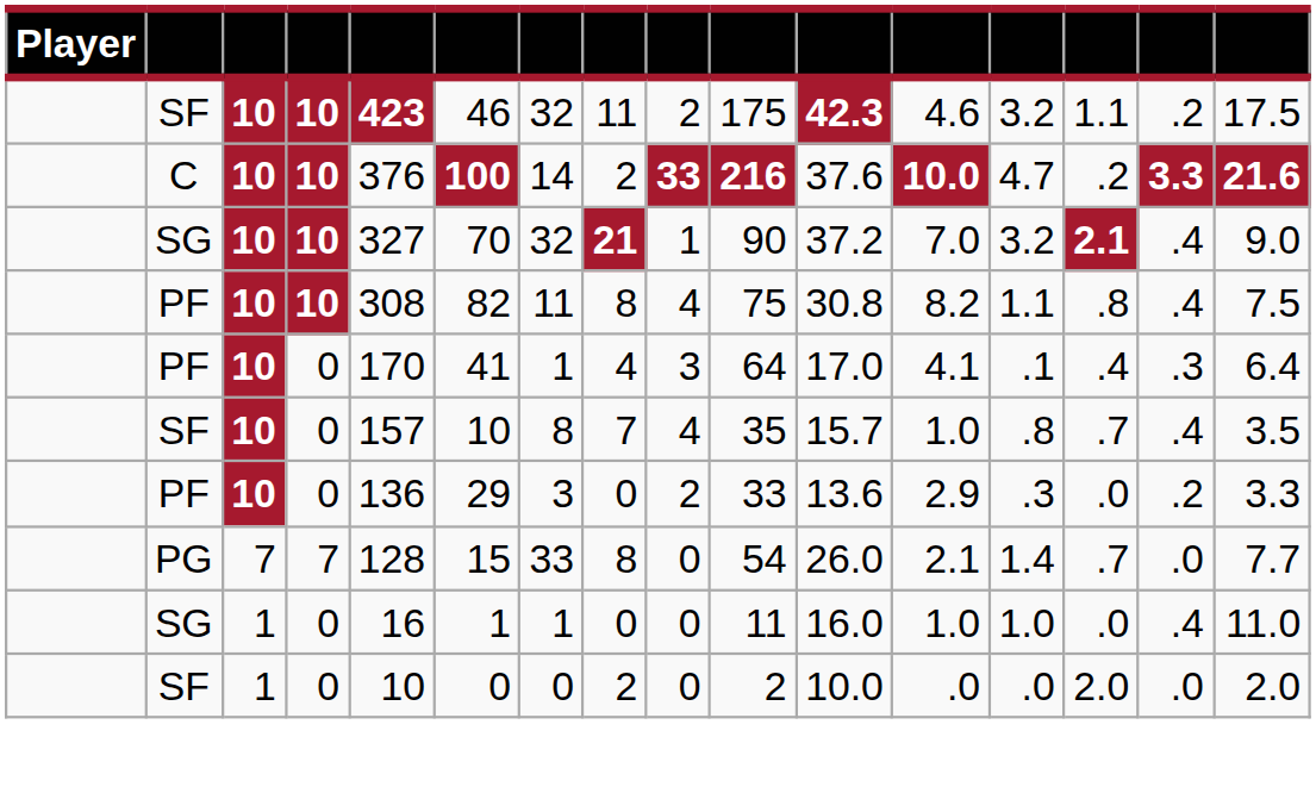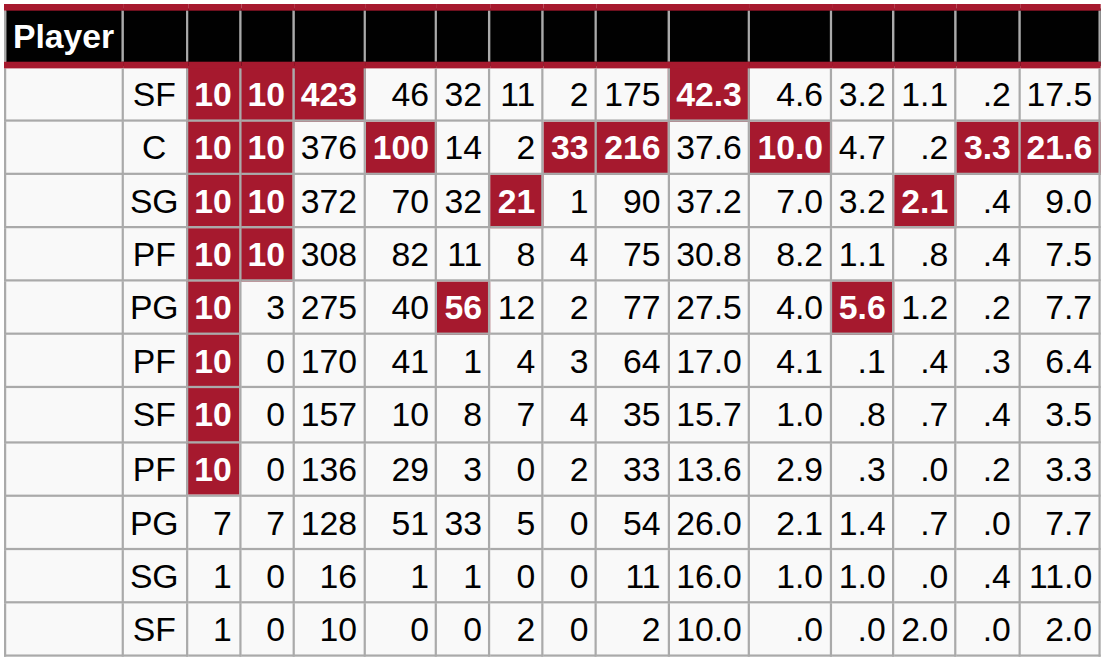 <table class="wikitable sortable" style="font-size: 95%; text-align:right;">
 <tr>
 <th style="background:#010101; color:#FFFFFF; border-top:#A6192E 3px solid; border-bottom:#A6192E 3px solid;">Player</th>
 <th style="background:#010101; color:#FFFFFF; border-top:#A6192E 3px solid; border-bottom:#A6192E 3px solid;"></th>
 <th style="background:#010101; color:#FFFFFF; border-top:#A6192E 3px solid; border-bottom:#A6192E 3px solid;"></th>
 <th style="background:#010101; color:#FFFFFF; border-top:#A6192E 3px solid; border-bottom:#A6192E 3px solid;"></th>
 <th style="background:#010101; color:#FFFFFF; border-top:#A6192E 3px solid; border-bottom:#A6192E 3px solid;"></th>
 <th style="background:#010101; color:#FFFFFF; border-top:#A6192E 3px solid; border-bottom:#A6192E 3px solid;"></th>
 <th style="background:#010101; color:#FFFFFF; border-top:#A6192E 3px solid; border-bottom:#A6192E 3px solid;"></th>
 <th style="background:#010101; color:#FFFFFF; border-top:#A6192E 3px solid; border-bottom:#A6192E 3px solid;"></th>
 <th style="background:#010101; color:#FFFFFF; border-top:#A6192E 3px solid; border-bottom:#A6192E 3px solid;"></th>
 <th style="background:#010101; color:#FFFFFF; border-top:#A6192E 3px solid; border-bottom:#A6192E 3px solid;"></th>
 <th style="background:#010101; color:#FFFFFF; border-top:#A6192E 3px solid; border-bottom:#A6192E 3px solid;"></th>
 <th style="background:#010101; color:#FFFFFF; border-top:#A6192E 3px solid; border-bottom:#A6192E 3px solid;"></th>
 <th style="background:#010101; color:#FFFFFF; border-top:#A6192E 3px solid; border-bottom:#A6192E 3px solid;"></th>
 <th style="background:#010101; color:#FFFFFF; border-top:#A6192E 3px solid; border-bottom:#A6192E 3px solid;"></th>
 <th style="background:#010101; color:#FFFFFF; border-top:#A6192E 3px solid; border-bottom:#A6192E 3px solid;"></th>
 <th style="background:#010101; color:#FFFFFF; border-top:#A6192E 3px solid; border-bottom:#A6192E 3px solid;"></th>
 </tr>
 <tr>
 <td style="text-align:left;"></td>
 <td style="text-align:center;">SF</td>
 <td style="background:#A6192E; color:#FFFFFF;"><strong>10</strong></td>
 <td style="background:#A6192E; color:#FFFFFF;"><strong>10</strong></td>
 <td style="background:#A6192E; color:#FFFFFF;"><strong>423</strong></td>
 <td>46</td>
 <td>32</td>
 <td>11</td>
 <td>2</td>
 <td>175</td>
 <td style="background:#A6192E; color:#FFFFFF;"><strong>42.3</strong></td>
 <td>4.6</td>
 <td>3.2</td>
 <td>1.1</td>
 <td>.2</td>
 <td>17.5</td>
 </tr>
 <tr>
 <td style="text-align:left;"></td>
 <td style="text-align:center;">C</td>
 <td style="background:#A6192E; color:#FFFFFF;"><strong>10</strong></td>
 <td style="background:#A6192E; color:#FFFFFF;"><strong>10</strong></td>
 <td>376</td>
 <td style="background:#A6192E; color:#FFFFFF;"><strong>100</strong></td>
 <td>14</td>
 <td>2</td>
 <td style="background:#A6192E; color:#FFFFFF;"><strong>33</strong></td>
 <td style="background:#A6192E; color:#FFFFFF;"><strong>216</strong></td>
 <td>37.6</td>
 <td style="background:#A6192E; color:#FFFFFF;"><strong>10.0</strong></td>
 <td>4.7</td>
 <td>.2</td>
 <td style="background:#A6192E; color:#FFFFFF;"><strong>3.3</strong></td>
 <td style="background:#A6192E; color:#FFFFFF;"><strong>21.6</strong></td>
 </tr>
 <tr>
 <td style="text-align:left;"></td>
 <td style="text-align:center;">SG</td>
 <td style="background:#A6192E; color:#FFFFFF;"><strong>10</strong></td>
 <td style="background:#A6192E; color:#FFFFFF;"><strong>10</strong></td>
-<td>327</td>
+<td>372</td>
 <td>70</td>
 <td>32</td>
 <td style="background:#A6192E; color:#FFFFFF;"><strong>21</strong></td>
 <td>1</td>
 <td>90</td>
 <td>37.2</td>
 <td>7.0</td>
 <td>3.2</td>
 <td style="background:#A6192E; color:#FFFFFF;"><strong>2.1</strong></td>
 <td>.4</td>
 <td>9.0</td>
 </tr>
 <tr>
 <td style="text-align:left;"></td>
 <td style="text-align:center;">PF</td>
 <td style="background:#A6192E; color:#FFFFFF;"><strong>10</strong></td>
 <td style="background:#A6192E; color:#FFFFFF;"><strong>10</strong></td>
 <td>308</td>
 <td>82</td>
 <td>11</td>
 <td>8</td>
 <td>4</td>
 <td>75</td>
 <td>30.8</td>
 <td>8.2</td>
 <td>1.1</td>
 <td>.8</td>
 <td>.4</td>
 <td>7.5</td>
+</tr>
+<tr>
+<td style="text-align:left;"></td>
+<td style="text-align:center;">PG</td>
+<td style="background:#A6192E; color:#FFFFFF;"><strong>10</strong></td>
+<td>3</td>
+<td>275</td>
+<td>40</td>
+<td style="background:#A6192E; color:#FFFFFF;"><strong>56</strong></td>
+<td>12</td>
+<td>2</td>
+<td>77</td>
+<td>27.5</td>
+<td>4.0</td>
+<td style="background:#A6192E; color:#FFFFFF;"><strong>5.6</strong></td>
+<td>1.2</td>
+<td>.2</td>
+<td>7.7</td>
 </tr>
 <tr>
 <td style="text-align:left;"></td>
 <td style="text-align:center;">PF</td>
 <td style="background:#A6192E; color:#FFFFFF;"><strong>10</strong></td>
 <td>0</td>
 <td>170</td>
 <td>41</td>
 <td>1</td>
 <td>4</td>
 <td>3</td>
 <td>64</td>
 <td>17.0</td>
 <td>4.1</td>
 <td>.1</td>
 <td>.4</td>
 <td>.3</td>
 <td>6.4</td>
 </tr>
 <tr>
 <td style="text-align:left;"></td>
 <td style="text-align:center;">SF</td>
 <td style="background:#A6192E; color:#FFFFFF;"><strong>10</strong></td>
 <td>0</td>
 <td>157</td>
 <td>10</td>
 <td>8</td>
 <td>7</td>
 <td>4</td>
 <td>35</td>
 <td>15.7</td>
 <td>1.0</td>
 <td>.8</td>
 <td>.7</td>
 <td>.4</td>
 <td>3.5</td>
 </tr>
 <tr>
 <td style="text-align:left;"></td>
 <td style="text-align:center;">PF</td>
 <td style="background:#A6192E; color:#FFFFFF;"><strong>10</strong></td>
 <td>0</td>
 <td>136</td>
 <td>29</td>
 <td>3</td>
 <td>0</td>
 <td>2</td>
 <td>33</td>
 <td>13.6</td>
 <td>2.9</td>
 <td>.3</td>
 <td>.0</td>
 <td>.2</td>
 <td>3.3</td>
 </tr>
 <tr>
 <td style="text-align:left;"></td>
 <td style="text-align:center;">PG</td>
 <td>7</td>
 <td>7</td>
 <td>128</td>
-<td>15</td>
+<td>51</td>
 <td>33</td>
-<td>8</td>
+<td>5</td>
 <td>0</td>
 <td>54</td>
 <td>26.0</td>
 <td>2.1</td>
 <td>1.4</td>
 <td>.7</td>
 <td>.0</td>
 <td>7.7</td>
 </tr>
 <tr>
 <td style="text-align:left;"></td>
 <td style="text-align:center;">SG</td>
 <td>1</td>
 <td>0</td>
 <td>16</td>
 <td>1</td>
 <td>1</td>
 <td>0</td>
 <td>0</td>
 <td>11</td>
 <td>16.0</td>
 <td>1.0</td>
 <td>1.0</td>
 <td>.0</td>
 <td>.4</td>
 <td>11.0</td>
 </tr>
 <tr>
 <td style="text-align:left;"></td>
 <td style="text-align:center;">SF</td>
 <td>1</td>
 <td>0</td>
 <td>10</td>
 <td>0</td>
 <td>0</td>
 <td>2</td>
 <td>0</td>
 <td>2</td>
 <td>10.0</td>
 <td>.0</td>
 <td>.0</td>
 <td>2.0</td>
 <td>.0</td>
 <td>2.0</td>
 </tr>
 </table>
